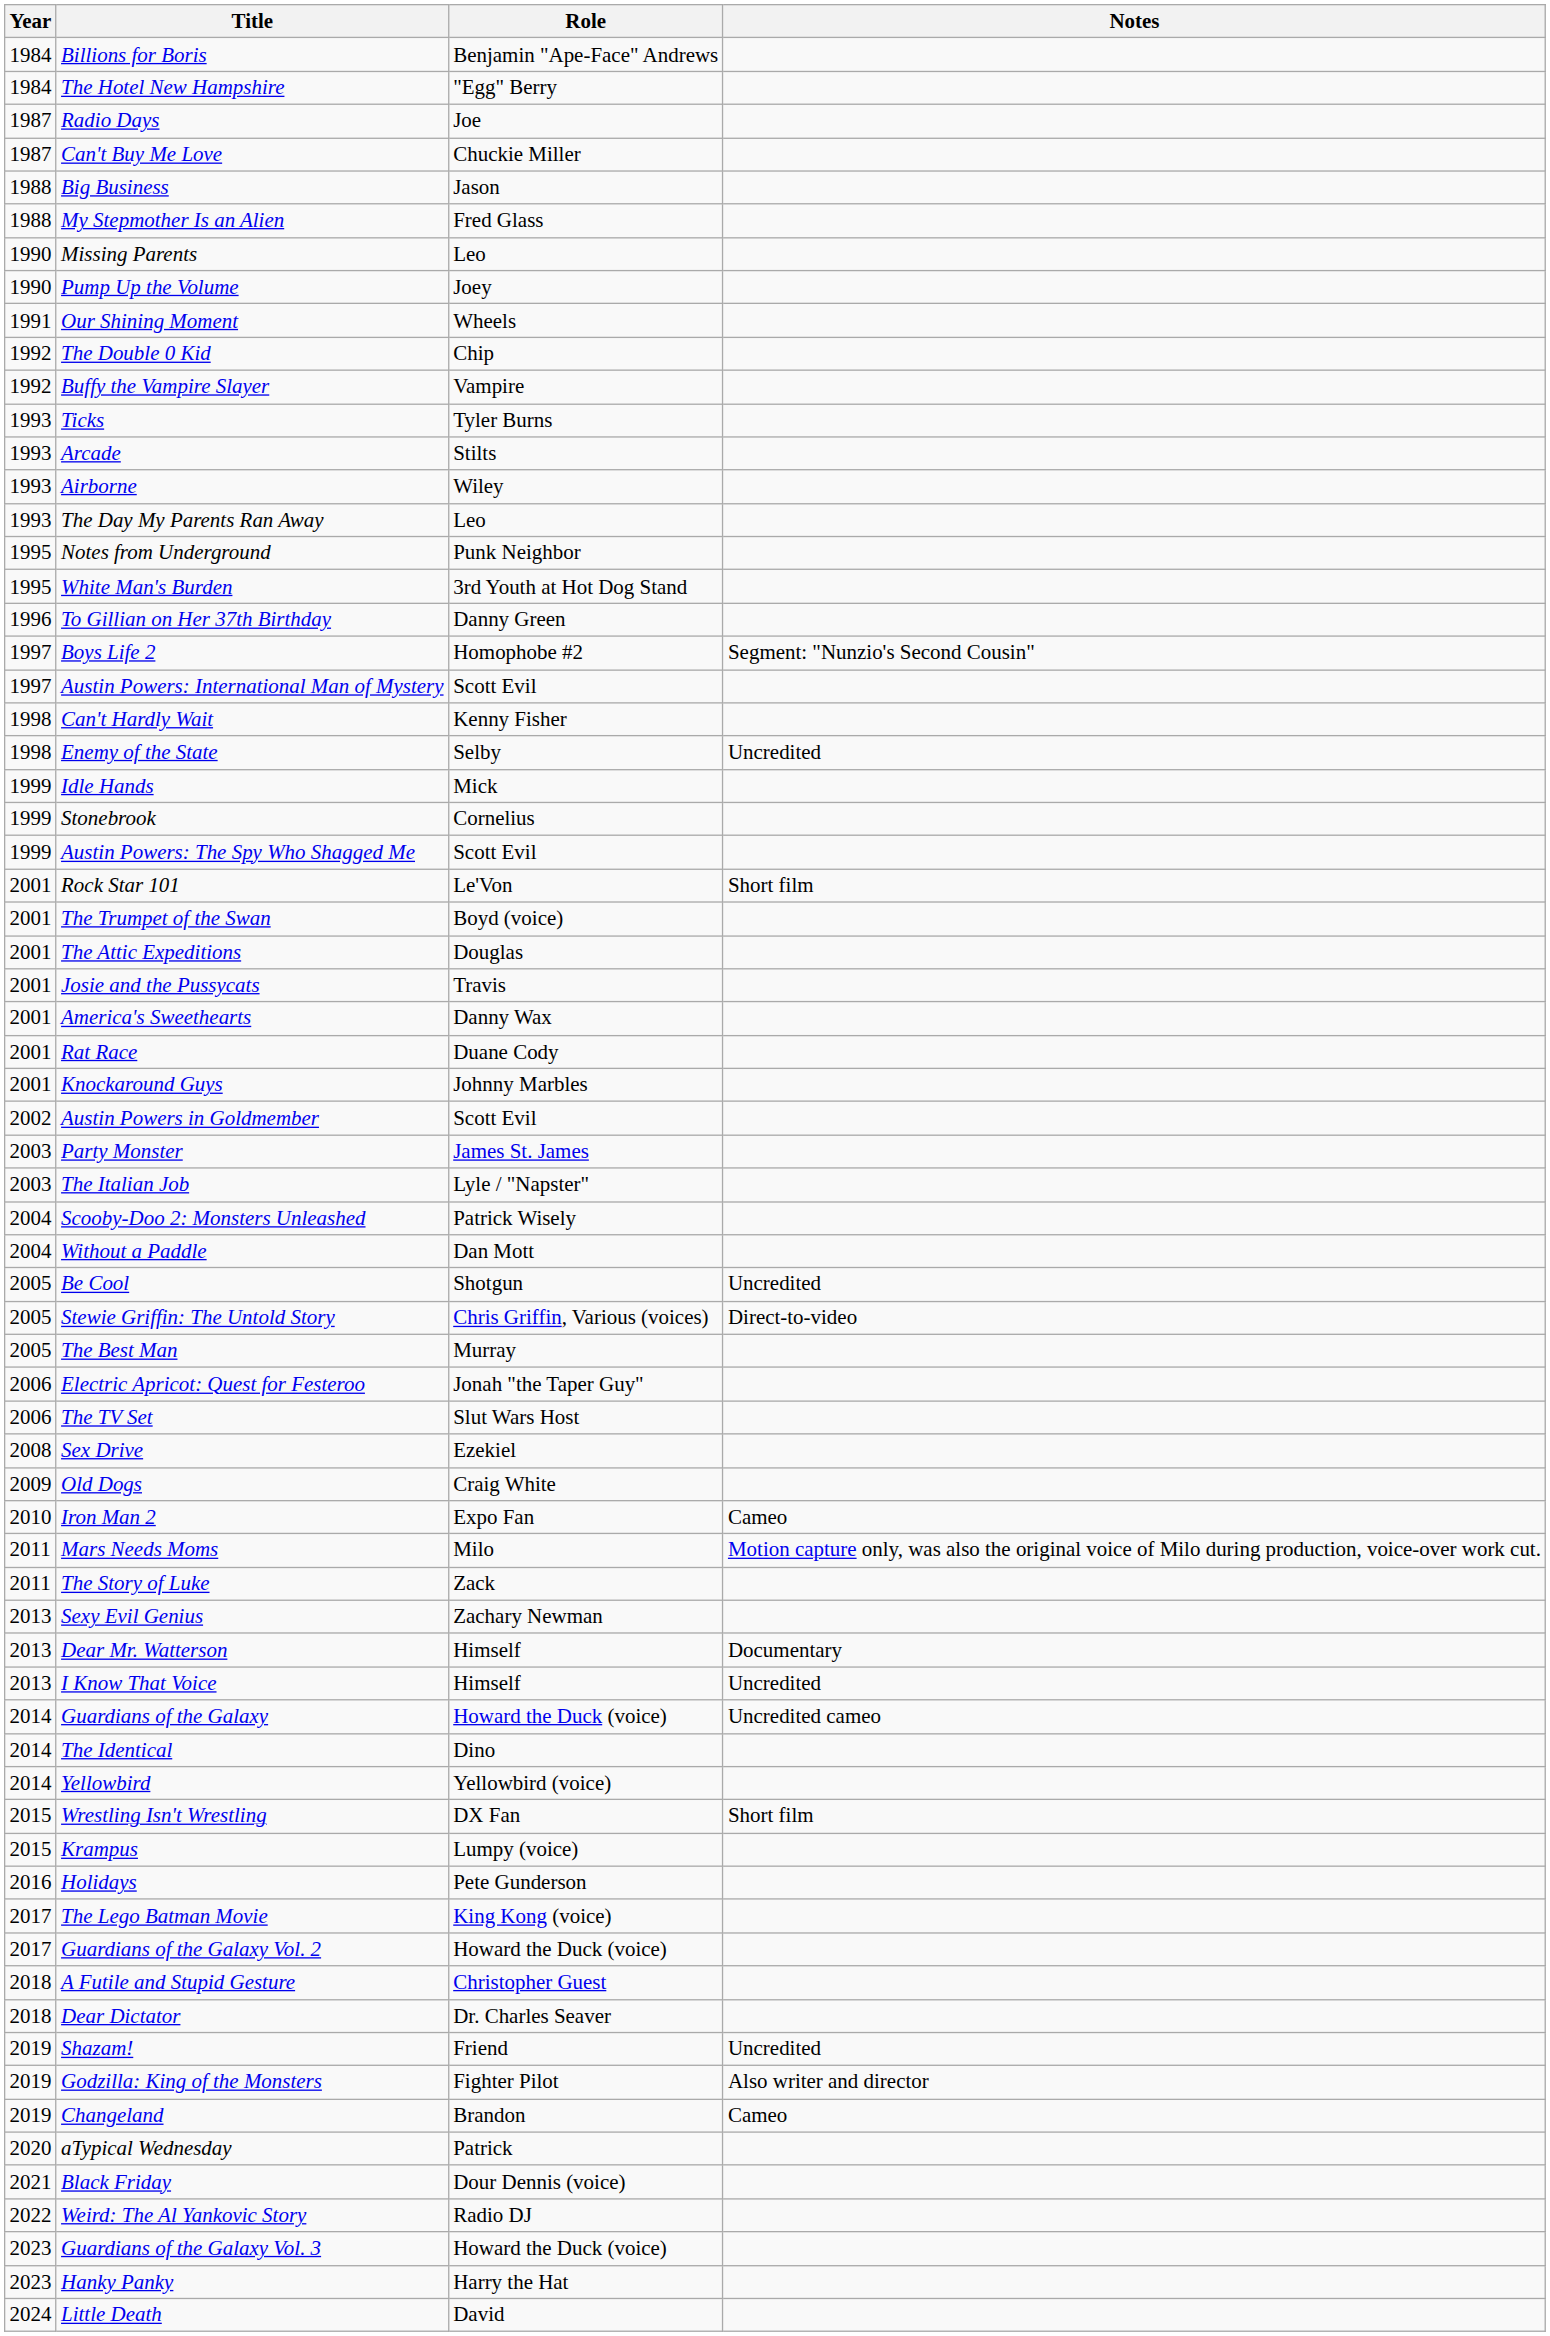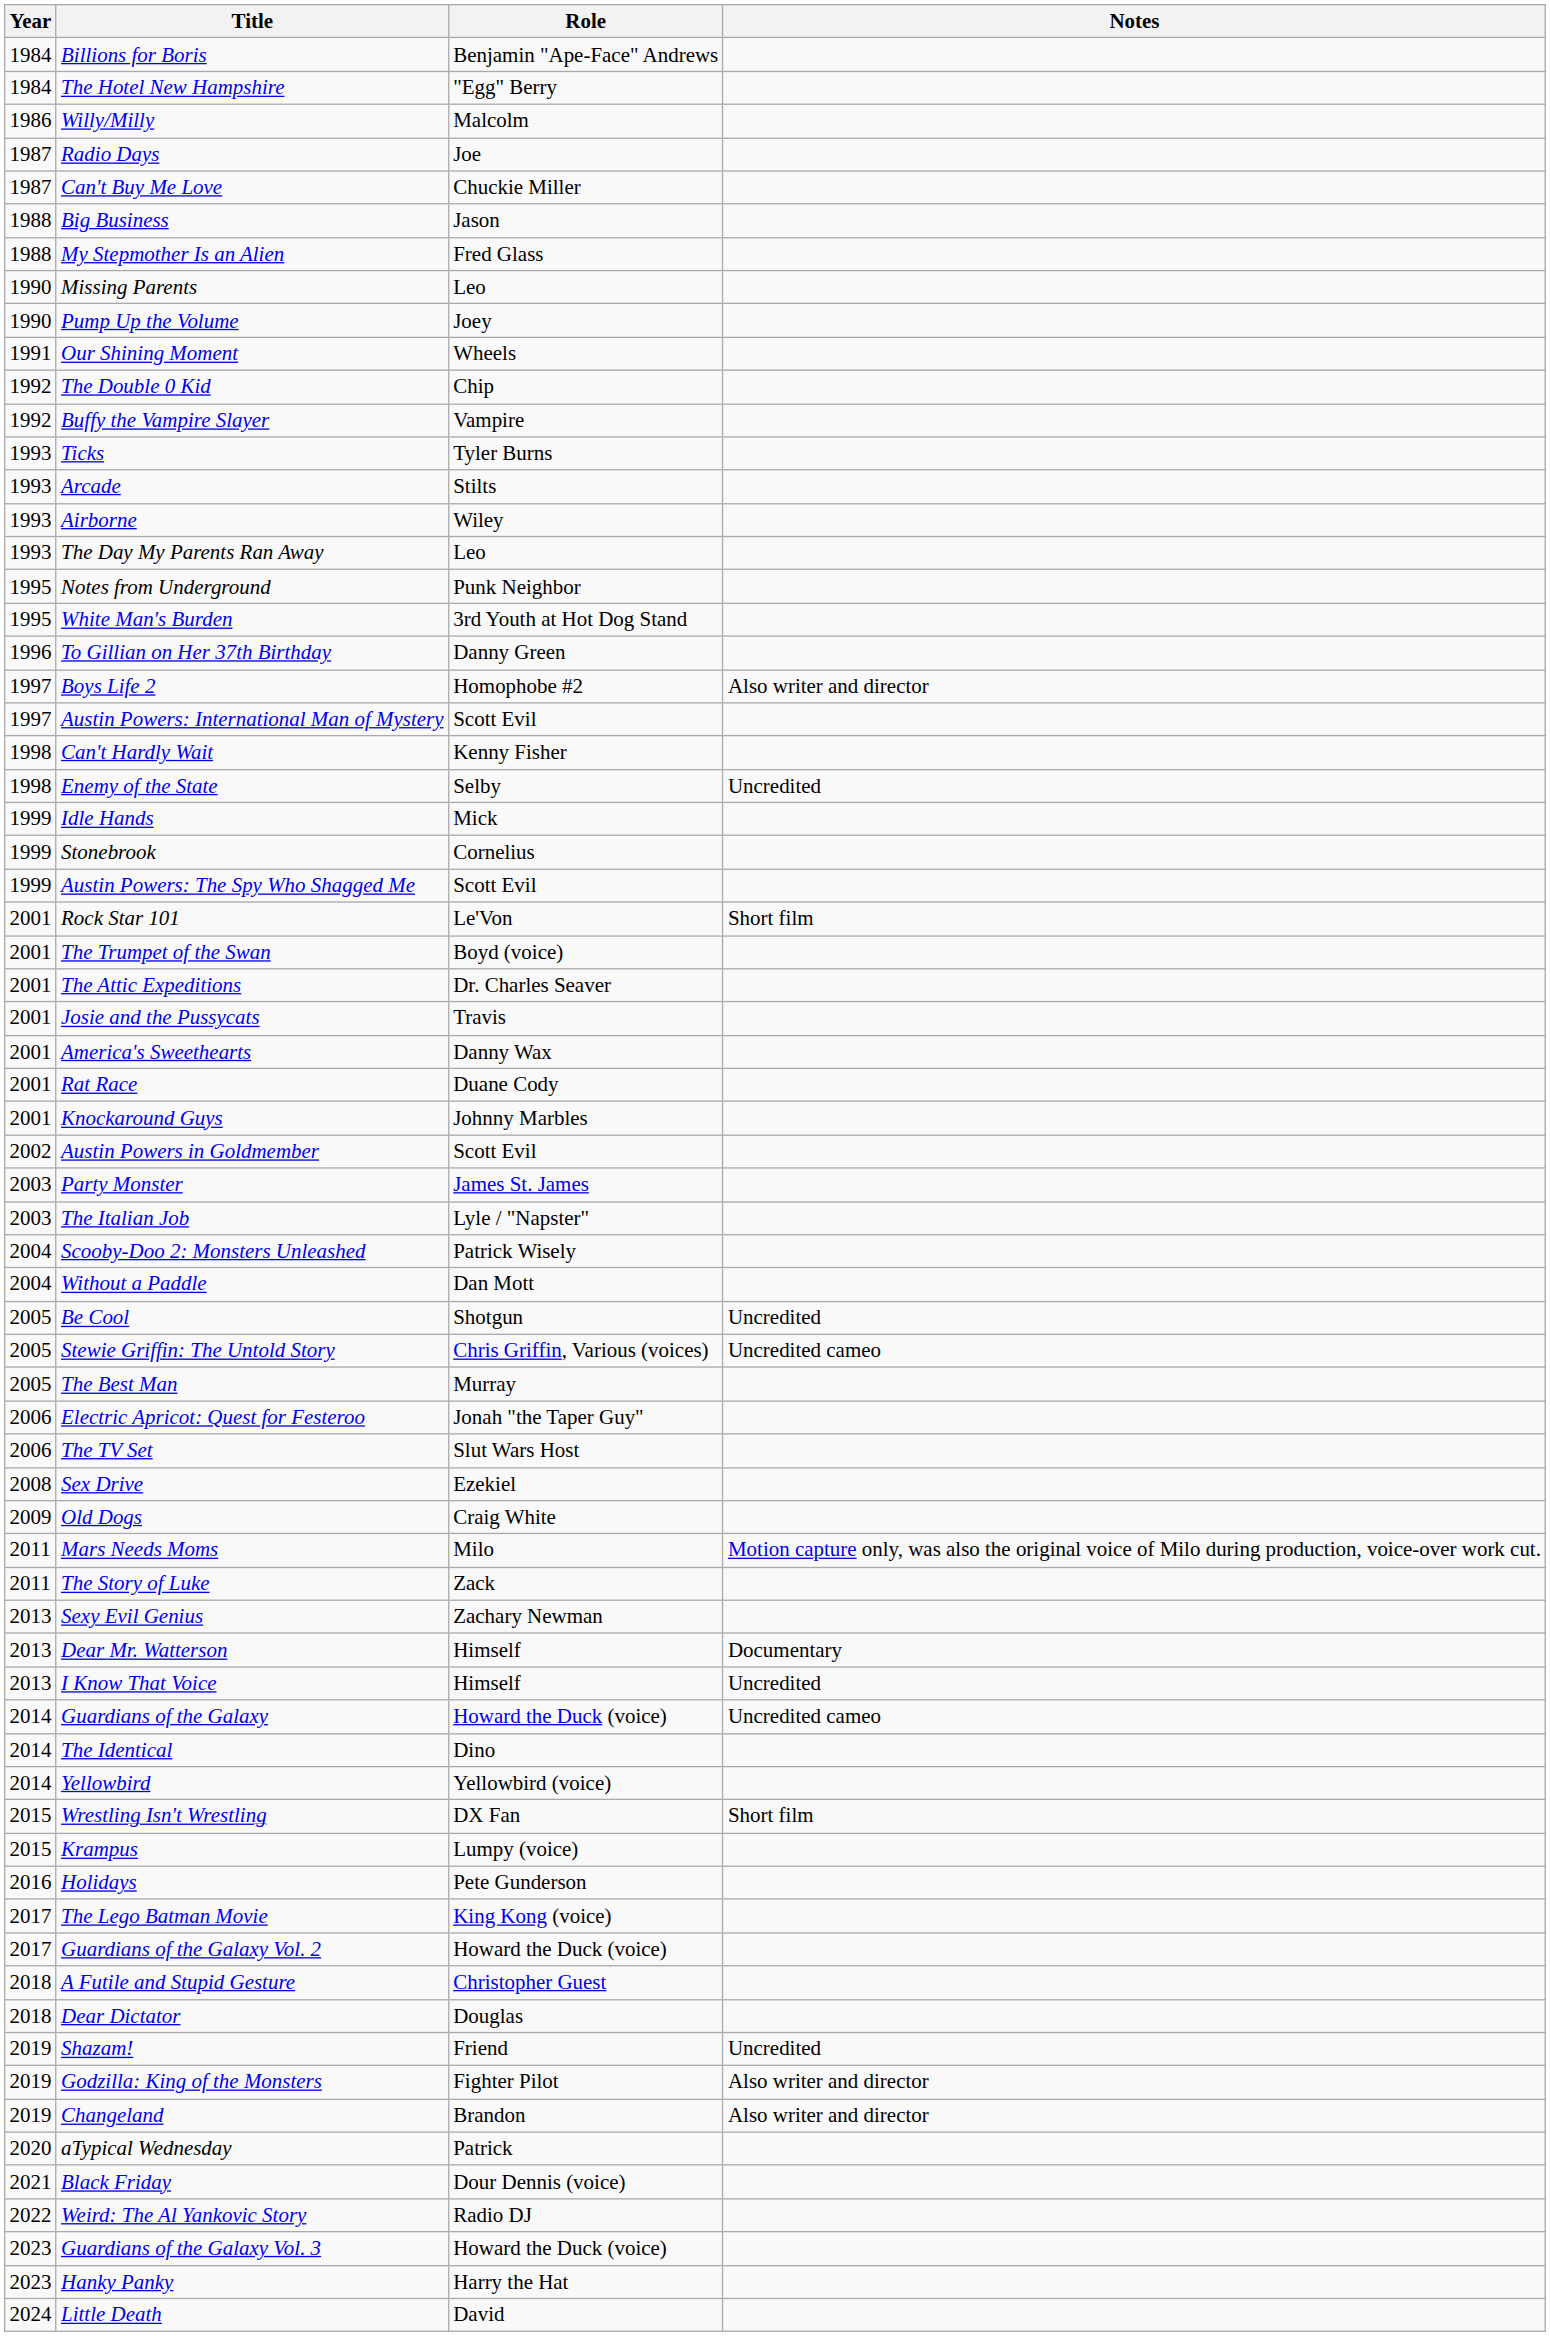 <table class="wikitable sortable">
 <tr>
 <th>Year</th>
 <th>Title</th>
 <th>Role</th>
 <th>Notes</th>
 </tr>
 <tr>
 <td>1984</td>
 <td><em><a href='#'>Billions for Boris</a></em></td>
 <td>Benjamin "Ape-Face" Andrews</td>
 <td></td>
 </tr>
 <tr>
 <td>1984</td>
 <td><em><a href='#'>The Hotel New Hampshire</a></em></td>
 <td>"Egg" Berry</td>
+<td></td>
+</tr>
+<tr>
+<td>1986</td>
+<td><em><a href='#'>Willy/Milly</a></em></td>
+<td>Malcolm</td>
 <td></td>
 </tr>
 <tr>
 <td>1987</td>
 <td><em><a href='#'>Radio Days</a></em></td>
 <td>Joe</td>
 <td></td>
 </tr>
 <tr>
 <td>1987</td>
 <td><em><a href='#'>Can't Buy Me Love</a></em></td>
 <td>Chuckie Miller</td>
 <td></td>
 </tr>
 <tr>
 <td>1988</td>
 <td><em><a href='#'>Big Business</a></em></td>
 <td>Jason</td>
 <td></td>
 </tr>
 <tr>
 <td>1988</td>
 <td><em><a href='#'>My Stepmother Is an Alien</a></em></td>
 <td>Fred Glass</td>
 <td></td>
 </tr>
 <tr>
 <td>1990</td>
 <td><em>Missing Parents</em></td>
 <td>Leo</td>
 <td></td>
 </tr>
 <tr>
 <td>1990</td>
 <td><em><a href='#'>Pump Up the Volume</a></em></td>
 <td>Joey</td>
 <td></td>
 </tr>
 <tr>
 <td>1991</td>
 <td><em><a href='#'>Our Shining Moment</a></em></td>
 <td>Wheels</td>
 <td></td>
 </tr>
 <tr>
 <td>1992</td>
 <td><em><a href='#'>The Double 0 Kid</a></em></td>
 <td>Chip</td>
 <td></td>
 </tr>
 <tr>
 <td>1992</td>
 <td><em><a href='#'>Buffy the Vampire Slayer</a></em></td>
 <td>Vampire</td>
 <td></td>
 </tr>
 <tr>
 <td>1993</td>
 <td><em><a href='#'>Ticks</a></em></td>
 <td>Tyler Burns</td>
 <td></td>
 </tr>
 <tr>
 <td>1993</td>
 <td><em><a href='#'>Arcade</a></em></td>
 <td>Stilts</td>
 <td></td>
 </tr>
 <tr>
 <td>1993</td>
 <td><em><a href='#'>Airborne</a></em></td>
 <td>Wiley</td>
 <td></td>
 </tr>
 <tr>
 <td>1993</td>
 <td><em>The Day My Parents Ran Away</em></td>
 <td>Leo</td>
 <td></td>
 </tr>
 <tr>
 <td>1995</td>
 <td><em>Notes from Underground</em></td>
 <td>Punk Neighbor</td>
 <td></td>
 </tr>
 <tr>
 <td>1995</td>
 <td><em><a href='#'>White Man's Burden</a></em></td>
 <td>3rd Youth at Hot Dog Stand</td>
 <td></td>
 </tr>
 <tr>
 <td>1996</td>
 <td><em><a href='#'>To Gillian on Her 37th Birthday</a></em></td>
 <td>Danny Green</td>
 <td></td>
 </tr>
 <tr>
 <td>1997</td>
 <td><em><a href='#'>Boys Life 2</a></em></td>
 <td>Homophobe #2</td>
-<td>Segment: "Nunzio's Second Cousin"</td>
+<td>Also writer and director</td>
 </tr>
 <tr>
 <td>1997</td>
 <td><em><a href='#'>Austin Powers: International Man of Mystery</a></em></td>
 <td>Scott Evil</td>
 <td></td>
 </tr>
 <tr>
 <td>1998</td>
 <td><em><a href='#'>Can't Hardly Wait</a></em></td>
 <td>Kenny Fisher</td>
 <td></td>
 </tr>
 <tr>
 <td>1998</td>
 <td><em><a href='#'>Enemy of the State</a></em></td>
 <td>Selby</td>
 <td>Uncredited</td>
 </tr>
 <tr>
 <td>1999</td>
 <td><em><a href='#'>Idle Hands</a></em></td>
 <td>Mick</td>
 <td></td>
 </tr>
 <tr>
 <td>1999</td>
 <td><em>Stonebrook</em></td>
 <td>Cornelius</td>
 <td></td>
 </tr>
 <tr>
 <td>1999</td>
 <td><em><a href='#'>Austin Powers: The Spy Who Shagged Me</a></em></td>
 <td>Scott Evil</td>
 <td></td>
 </tr>
 <tr>
 <td>2001</td>
 <td><em>Rock Star 101</em></td>
 <td>Le'Von</td>
 <td>Short film</td>
 </tr>
 <tr>
 <td>2001</td>
 <td><em><a href='#'>The Trumpet of the Swan</a></em></td>
 <td>Boyd (voice)</td>
 <td></td>
 </tr>
 <tr>
 <td>2001</td>
 <td><em><a href='#'>The Attic Expeditions</a></em></td>
-<td>Douglas</td>
+<td>Dr. Charles Seaver</td>
 <td></td>
 </tr>
 <tr>
 <td>2001</td>
 <td><em><a href='#'>Josie and the Pussycats</a></em></td>
 <td>Travis</td>
 <td></td>
 </tr>
 <tr>
 <td>2001</td>
 <td><em><a href='#'>America's Sweethearts</a></em></td>
 <td>Danny Wax</td>
 <td></td>
 </tr>
 <tr>
 <td>2001</td>
 <td><em><a href='#'>Rat Race</a></em></td>
 <td>Duane Cody</td>
 <td></td>
 </tr>
 <tr>
 <td>2001</td>
 <td><em><a href='#'>Knockaround Guys</a></em></td>
 <td>Johnny Marbles</td>
 <td></td>
 </tr>
 <tr>
 <td>2002</td>
 <td><em><a href='#'>Austin Powers in Goldmember</a></em></td>
 <td>Scott Evil</td>
 <td></td>
 </tr>
 <tr>
 <td>2003</td>
 <td><em><a href='#'>Party Monster</a></em></td>
 <td><a href='#'>James St. James</a></td>
 <td></td>
 </tr>
 <tr>
 <td>2003</td>
 <td><em><a href='#'>The Italian Job</a></em></td>
 <td>Lyle / "Napster"</td>
 <td></td>
 </tr>
 <tr>
 <td>2004</td>
 <td><em><a href='#'>Scooby-Doo 2: Monsters Unleashed</a></em></td>
 <td>Patrick Wisely</td>
 <td></td>
 </tr>
 <tr>
 <td>2004</td>
 <td><em><a href='#'>Without a Paddle</a></em></td>
 <td>Dan Mott</td>
 <td></td>
 </tr>
 <tr>
 <td>2005</td>
 <td><em><a href='#'>Be Cool</a></em></td>
 <td>Shotgun</td>
 <td>Uncredited</td>
 </tr>
 <tr>
 <td>2005</td>
 <td><em><a href='#'>Stewie Griffin: The Untold Story</a></em></td>
 <td><a href='#'>Chris Griffin</a>, Various (voices)</td>
-<td>Direct-to-video</td>
+<td>Uncredited cameo</td>
 </tr>
 <tr>
 <td>2005</td>
 <td><em><a href='#'>The Best Man</a></em></td>
 <td>Murray</td>
 <td></td>
 </tr>
 <tr>
 <td>2006</td>
 <td><em><a href='#'>Electric Apricot: Quest for Festeroo</a></em></td>
 <td>Jonah "the Taper Guy"</td>
 <td></td>
 </tr>
 <tr>
 <td>2006</td>
 <td><em><a href='#'>The TV Set</a></em></td>
 <td>Slut Wars Host</td>
 <td></td>
 </tr>
 <tr>
 <td>2008</td>
 <td><em><a href='#'>Sex Drive</a></em></td>
 <td>Ezekiel</td>
 <td></td>
 </tr>
 <tr>
 <td>2009</td>
 <td><em><a href='#'>Old Dogs</a></em></td>
 <td>Craig White</td>
 <td></td>
-</tr>
-<tr>
-<td>2010</td>
-<td><em><a href='#'>Iron Man 2</a></em></td>
-<td>Expo Fan</td>
-<td>Cameo</td>
 </tr>
 <tr>
 <td>2011</td>
 <td><em><a href='#'>Mars Needs Moms</a></em></td>
 <td>Milo</td>
 <td><a href='#'>Motion capture</a> only, was also the original voice of Milo during production, voice-over work cut.</td>
 </tr>
 <tr>
 <td>2011</td>
 <td><em><a href='#'>The Story of Luke</a></em></td>
 <td>Zack</td>
 <td></td>
 </tr>
 <tr>
 <td>2013</td>
 <td><em><a href='#'>Sexy Evil Genius</a></em></td>
 <td>Zachary Newman</td>
 <td></td>
 </tr>
 <tr>
 <td>2013</td>
 <td><em><a href='#'>Dear Mr. Watterson</a></em></td>
 <td>Himself</td>
 <td>Documentary</td>
 </tr>
 <tr>
 <td>2013</td>
 <td><em><a href='#'>I Know That Voice</a></em></td>
 <td>Himself</td>
 <td>Uncredited</td>
 </tr>
 <tr>
 <td>2014</td>
 <td><em><a href='#'>Guardians of the Galaxy</a></em></td>
 <td><a href='#'>Howard the Duck</a> (voice)</td>
 <td>Uncredited cameo</td>
 </tr>
 <tr>
 <td>2014</td>
 <td><em><a href='#'>The Identical</a></em></td>
 <td>Dino</td>
 <td></td>
 </tr>
 <tr>
 <td>2014</td>
 <td><em><a href='#'>Yellowbird</a></em></td>
 <td>Yellowbird (voice)</td>
 <td></td>
 </tr>
 <tr>
 <td>2015</td>
 <td><em><a href='#'>Wrestling Isn't Wrestling</a></em></td>
 <td>DX Fan</td>
 <td>Short film</td>
 </tr>
 <tr>
 <td>2015</td>
 <td><em><a href='#'>Krampus</a></em></td>
 <td>Lumpy (voice)</td>
 <td></td>
 </tr>
 <tr>
 <td>2016</td>
 <td><em><a href='#'>Holidays</a></em></td>
 <td>Pete Gunderson</td>
 <td></td>
 </tr>
 <tr>
 <td>2017</td>
 <td><em><a href='#'>The Lego Batman Movie</a></em></td>
 <td><a href='#'>King Kong</a> (voice)</td>
 <td></td>
 </tr>
 <tr>
 <td>2017</td>
 <td><em><a href='#'>Guardians of the Galaxy Vol. 2</a></em></td>
 <td>Howard the Duck (voice)</td>
 <td></td>
 </tr>
 <tr>
 <td>2018</td>
 <td><em><a href='#'>A Futile and Stupid Gesture</a></em></td>
 <td><a href='#'>Christopher Guest</a></td>
 <td></td>
 </tr>
 <tr>
 <td>2018</td>
 <td><em><a href='#'>Dear Dictator</a></em></td>
-<td>Dr. Charles Seaver</td>
+<td>Douglas</td>
 <td></td>
 </tr>
 <tr>
 <td>2019</td>
 <td><em><a href='#'>Shazam!</a></em></td>
 <td>Friend</td>
 <td>Uncredited</td>
 </tr>
 <tr>
 <td>2019</td>
 <td><em><a href='#'>Godzilla: King of the Monsters</a></em></td>
 <td>Fighter Pilot</td>
 <td>Also writer and director</td>
 </tr>
 <tr>
 <td>2019</td>
 <td><em><a href='#'>Changeland</a></em></td>
 <td>Brandon</td>
-<td>Cameo</td>
+<td>Also writer and director</td>
 </tr>
 <tr>
 <td>2020</td>
 <td><em>aTypical Wednesday</em></td>
 <td>Patrick</td>
 <td></td>
 </tr>
 <tr>
 <td>2021</td>
 <td><em><a href='#'>Black Friday</a></em></td>
 <td>Dour Dennis (voice)</td>
 <td></td>
 </tr>
 <tr>
 <td>2022</td>
 <td><em><a href='#'>Weird: The Al Yankovic Story</a></em></td>
 <td>Radio DJ</td>
 <td></td>
 </tr>
 <tr>
 <td>2023</td>
 <td><em><a href='#'>Guardians of the Galaxy Vol. 3</a></em></td>
 <td>Howard the Duck (voice)</td>
 <td></td>
 </tr>
 <tr>
 <td>2023</td>
 <td><em><a href='#'>Hanky Panky</a></em></td>
 <td>Harry the Hat</td>
 <td></td>
 </tr>
 <tr>
 <td>2024</td>
 <td><em><a href='#'>Little Death</a></em></td>
 <td>David</td>
 <td></td>
 </tr>
 </table>
